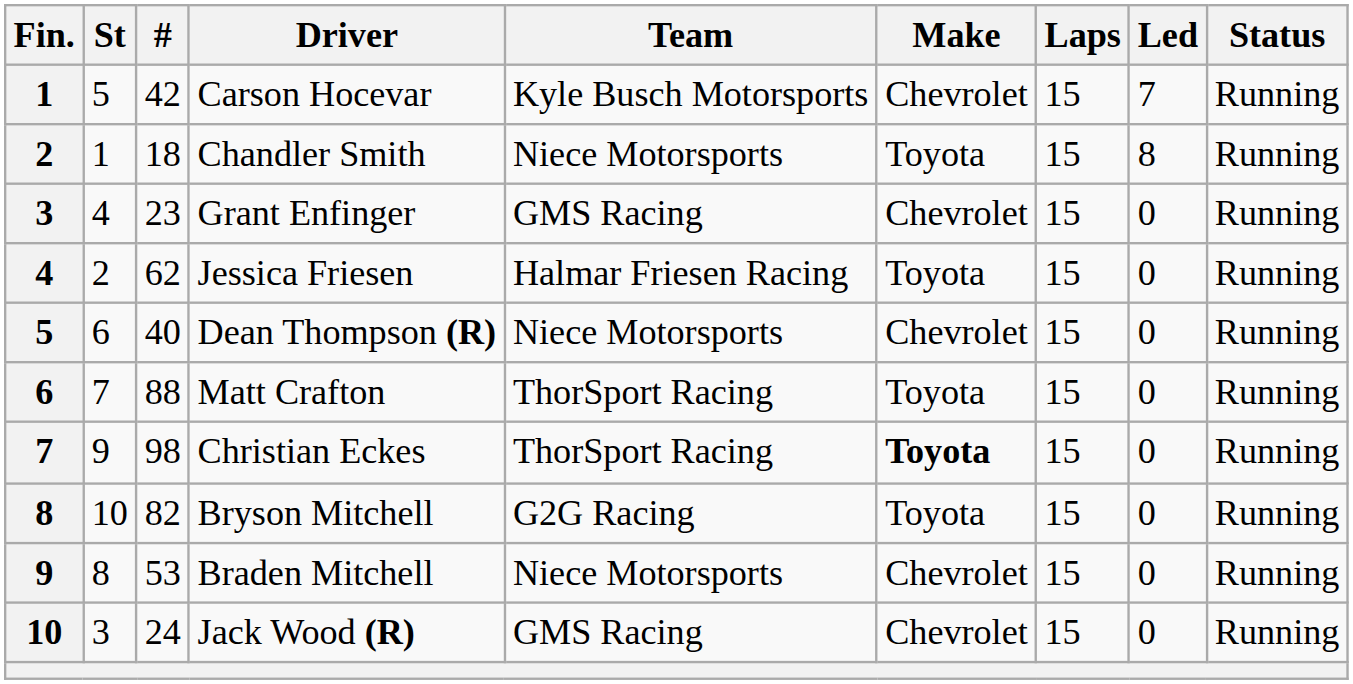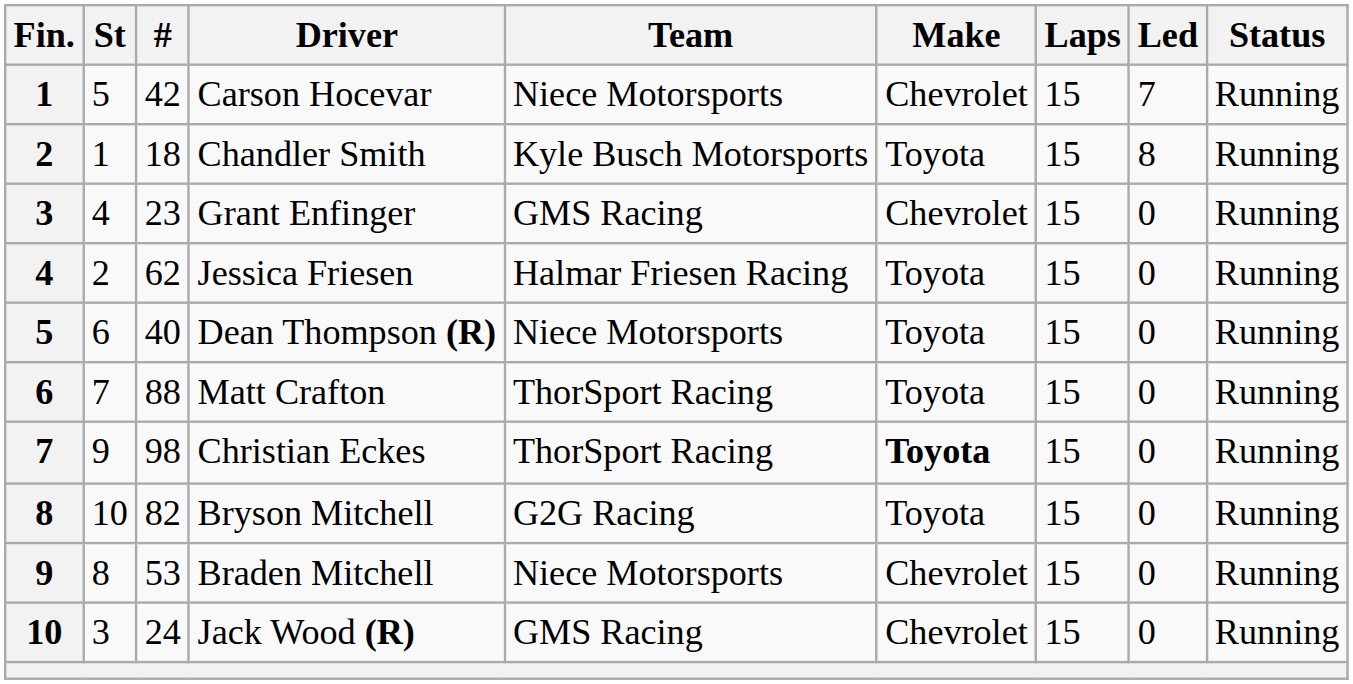 <table class="wikitable" style="font-size:95%">
 <tr>
 <th>Fin.</th>
 <th>St</th>
 <th>#</th>
 <th>Driver</th>
 <th>Team</th>
 <th>Make</th>
 <th>Laps</th>
 <th>Led</th>
 <th>Status</th>
 </tr>
 <tr>
 <th>1</th>
 <td>5</td>
 <td>42</td>
 <td>Carson Hocevar</td>
-<td>Kyle Busch Motorsports</td>
+<td>Niece Motorsports</td>
 <td>Chevrolet</td>
 <td>15</td>
 <td>7</td>
 <td>Running</td>
 </tr>
 <tr>
 <th>2</th>
 <td>1</td>
 <td>18</td>
 <td>Chandler Smith</td>
-<td>Niece Motorsports</td>
+<td>Kyle Busch Motorsports</td>
 <td>Toyota</td>
 <td>15</td>
 <td>8</td>
 <td>Running</td>
 </tr>
 <tr>
 <th>3</th>
 <td>4</td>
 <td>23</td>
 <td>Grant Enfinger</td>
 <td>GMS Racing</td>
 <td>Chevrolet</td>
 <td>15</td>
 <td>0</td>
 <td>Running</td>
 </tr>
 <tr>
 <th>4</th>
 <td>2</td>
 <td>62</td>
 <td>Jessica Friesen</td>
 <td>Halmar Friesen Racing</td>
 <td>Toyota</td>
 <td>15</td>
 <td>0</td>
 <td>Running</td>
 </tr>
 <tr>
 <th>5</th>
 <td>6</td>
 <td>40</td>
 <td>Dean Thompson <strong>(R)</strong></td>
 <td>Niece Motorsports</td>
-<td>Chevrolet</td>
+<td>Toyota</td>
 <td>15</td>
 <td>0</td>
 <td>Running</td>
 </tr>
 <tr>
 <th>6</th>
 <td>7</td>
 <td>88</td>
 <td>Matt Crafton</td>
 <td>ThorSport Racing</td>
 <td>Toyota</td>
 <td>15</td>
 <td>0</td>
 <td>Running</td>
 </tr>
 <tr>
 <th>7</th>
 <td>9</td>
 <td>98</td>
 <td>Christian Eckes</td>
 <td>ThorSport Racing</td>
 <td><strong>Toyota</strong></td>
 <td>15</td>
 <td>0</td>
 <td>Running</td>
 </tr>
 <tr>
 <th>8</th>
 <td>10</td>
 <td>82</td>
 <td>Bryson Mitchell</td>
 <td>G2G Racing</td>
 <td>Toyota</td>
 <td>15</td>
 <td>0</td>
 <td>Running</td>
 </tr>
 <tr>
 <th>9</th>
 <td>8</td>
 <td>53</td>
 <td>Braden Mitchell</td>
 <td>Niece Motorsports</td>
 <td>Chevrolet</td>
 <td>15</td>
 <td>0</td>
 <td>Running</td>
 </tr>
 <tr>
 <th>10</th>
 <td>3</td>
 <td>24</td>
 <td>Jack Wood <strong>(R)</strong></td>
 <td>GMS Racing</td>
 <td>Chevrolet</td>
 <td>15</td>
 <td>0</td>
 <td>Running</td>
 </tr>
 <tr>
 <th colspan="9"></th>
 </tr>
 </table>
